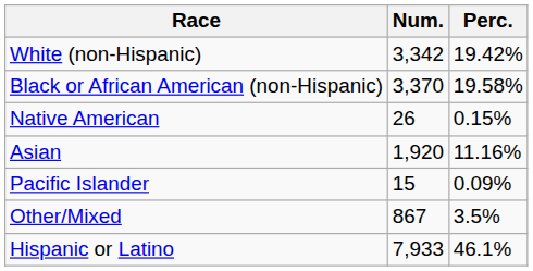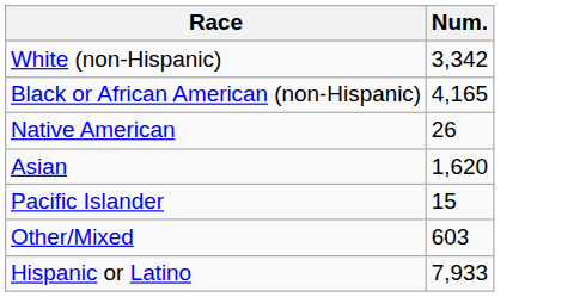 <table class="wikitable">
 <tr>
 <th>Race</th>
 <th>Num.</th>
-<th>Perc.</th>
 </tr>
 <tr>
 <td><a href='#'>White</a> (non-Hispanic)</td>
 <td>3,342</td>
-<td>19.42%</td>
 </tr>
 <tr>
 <td><a href='#'>Black or African American</a> (non-Hispanic)</td>
-<td>3,370</td>
-<td>19.58%</td>
+<td>4,165</td>
 </tr>
 <tr>
 <td><a href='#'>Native American</a></td>
 <td>26</td>
-<td>0.15%</td>
 </tr>
 <tr>
 <td><a href='#'>Asian</a></td>
-<td>1,920</td>
-<td>11.16%</td>
+<td>1,620</td>
 </tr>
 <tr>
 <td><a href='#'>Pacific Islander</a></td>
 <td>15</td>
-<td>0.09%</td>
 </tr>
 <tr>
 <td><a href='#'>Other/Mixed</a></td>
-<td>867</td>
-<td>3.5%</td>
+<td>603</td>
 </tr>
 <tr>
 <td><a href='#'>Hispanic</a> or <a href='#'>Latino</a></td>
 <td>7,933</td>
-<td>46.1%</td>
 </tr>
 </table>
